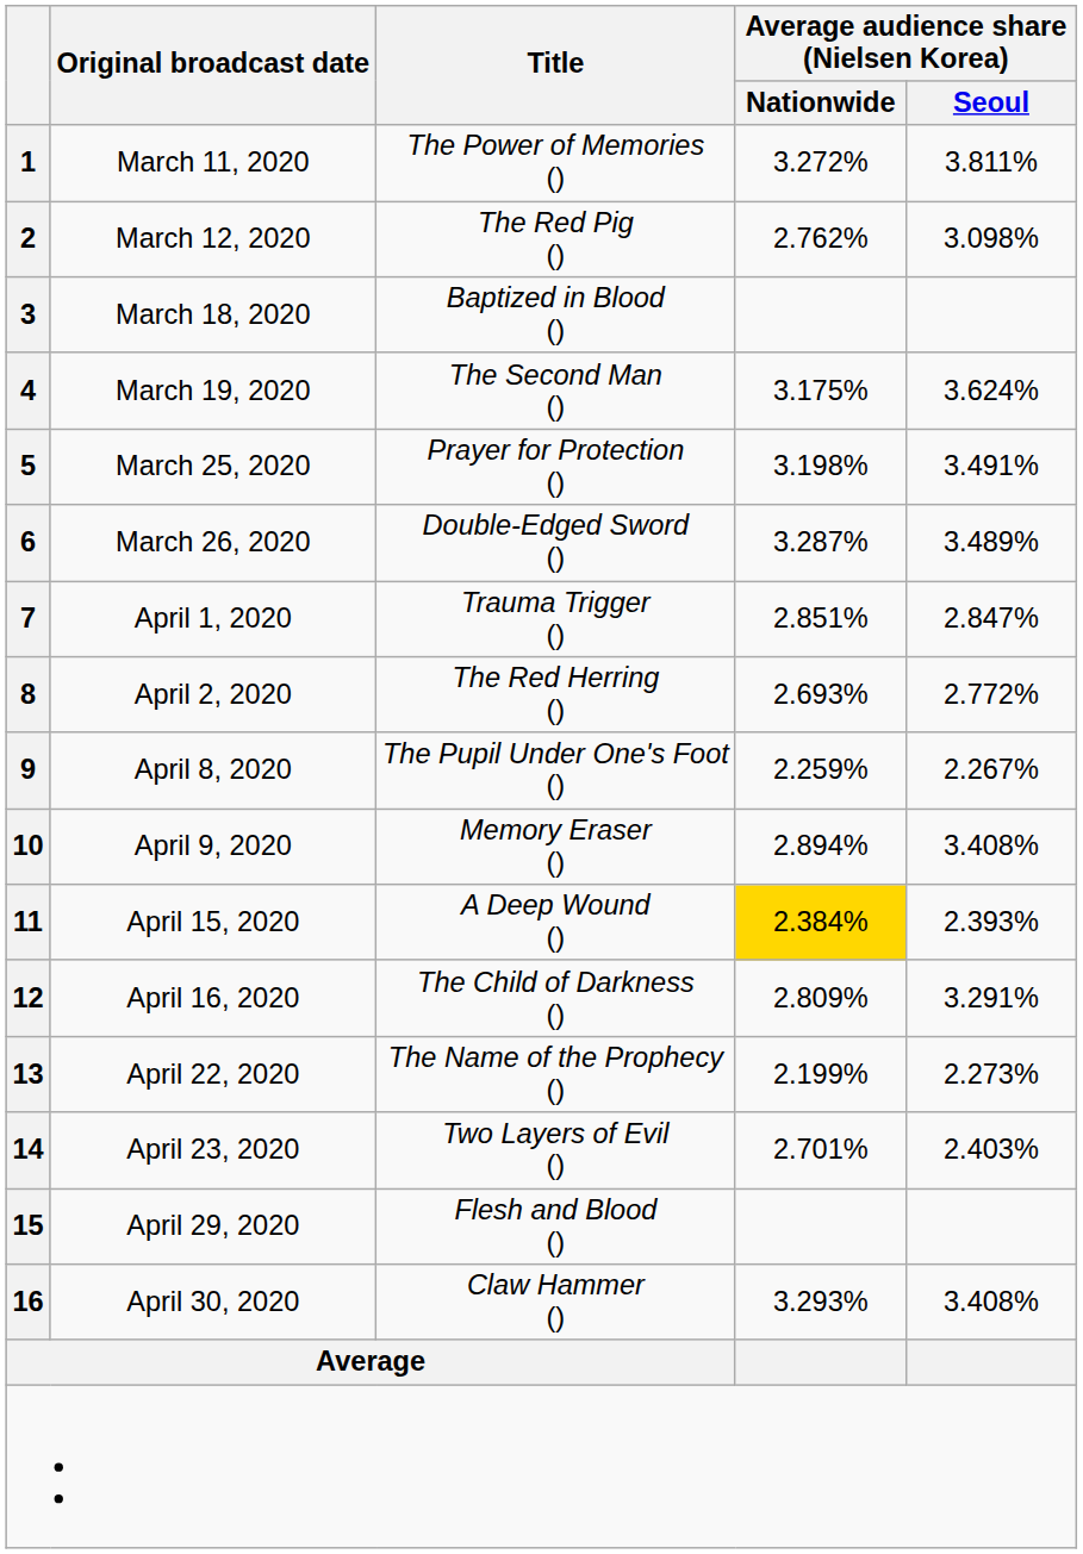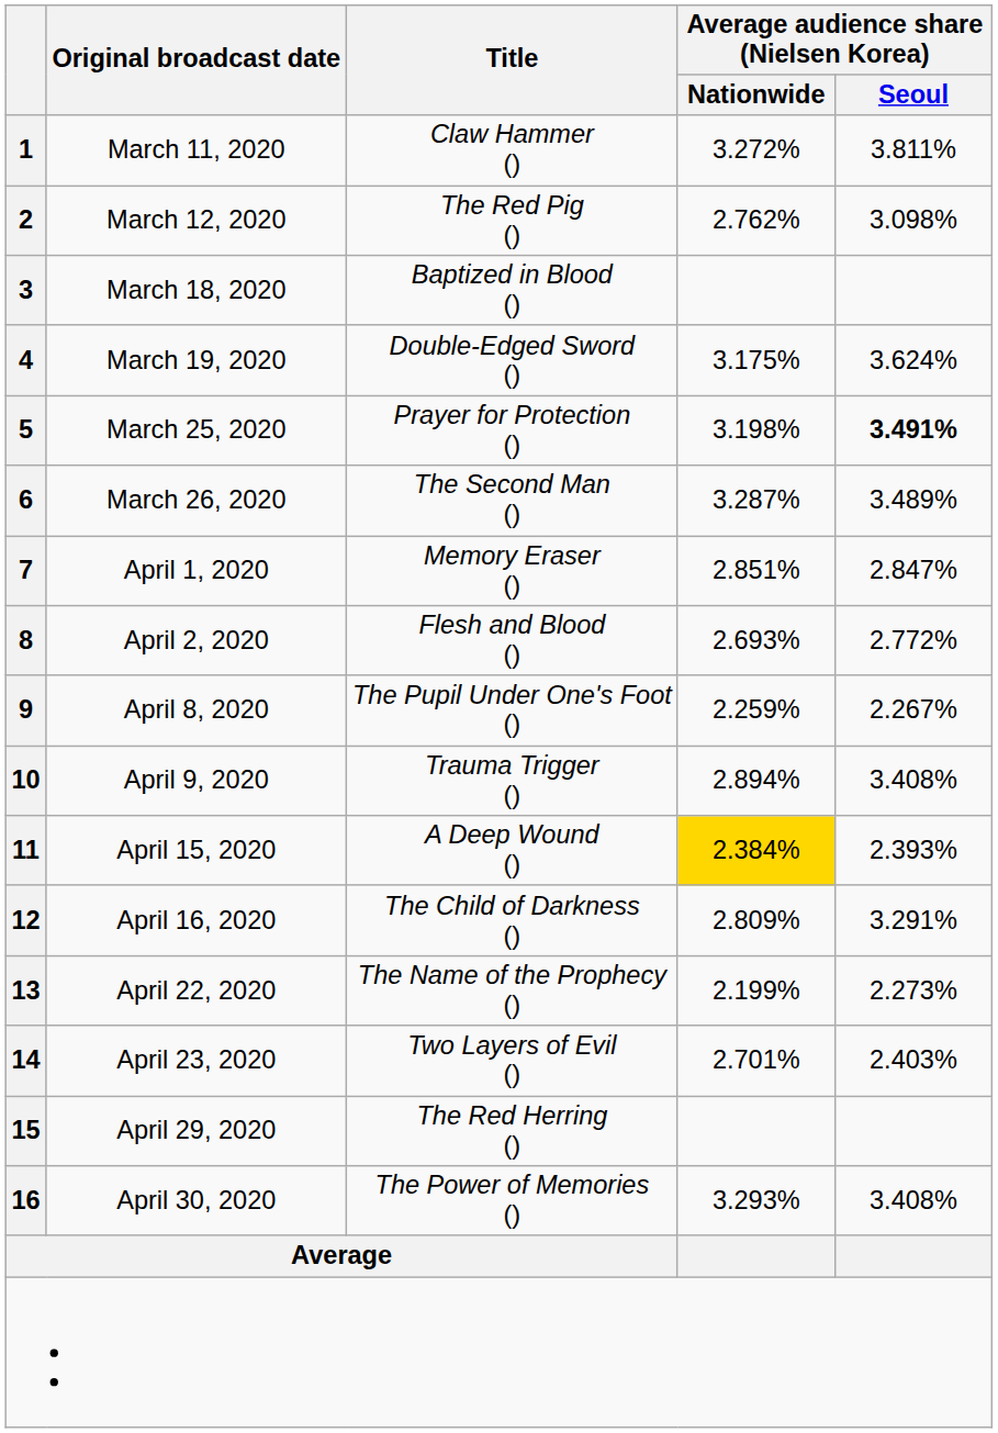 <table class="wikitable" style="text-align:center;max-width:700px; margin-left: auto; margin-right: auto; border: none;">
 <tr>
 </tr>
 <tr>
 <th rowspan="2"></th>
 <th rowspan="2">Original broadcast date</th>
 <th rowspan="2">Title</th>
 <th colspan="2">Average audience share<br>(Nielsen Korea)</th>
 </tr>
 <tr>
 <th width="90">Nationwide</th>
 <th width="90"><a href='#'>Seoul</a></th>
 </tr>
 <tr>
 <th>1</th>
 <td>March 11, 2020</td>
-<td><em>The Power of Memories</em><br>()</td>
+<td><em>Claw Hammer</em><br>()</td>
 <td>3.272%</td>
 <td>3.811%</td>
 </tr>
 <tr>
 <th>2</th>
 <td>March 12, 2020</td>
 <td><em>The Red Pig</em><br>()</td>
 <td>2.762%</td>
 <td>3.098%</td>
 </tr>
 <tr>
 <th>3</th>
 <td>March 18, 2020</td>
 <td><em>Baptized in Blood</em><br>()</td>
 <td></td>
 <td></td>
 </tr>
 <tr>
 <th>4</th>
 <td>March 19, 2020</td>
-<td><em>The Second Man</em><br>()</td>
+<td><em>Double-Edged Sword</em><br>()</td>
 <td>3.175%</td>
 <td>3.624%</td>
 </tr>
 <tr>
 <th>5</th>
 <td>March 25, 2020</td>
 <td><em>Prayer for Protection</em><br>()</td>
 <td>3.198%</td>
-<td>3.491%</td>
+<td><strong>3.491%</strong></td>
 </tr>
 <tr>
 <th>6</th>
 <td>March 26, 2020</td>
-<td><em>Double-Edged Sword</em><br>()</td>
+<td><em>The Second Man</em><br>()</td>
 <td>3.287%</td>
 <td>3.489%</td>
 </tr>
 <tr>
 <th>7</th>
 <td>April 1, 2020</td>
-<td><em>Trauma Trigger</em><br>()</td>
+<td><em>Memory Eraser</em><br>()</td>
 <td>2.851%</td>
 <td>2.847%</td>
 </tr>
 <tr>
 <th>8</th>
 <td>April 2, 2020</td>
-<td><em>The Red Herring</em> <br>()</td>
+<td><em>Flesh and Blood</em><br>()</td>
 <td>2.693%</td>
 <td>2.772%</td>
 </tr>
 <tr>
 <th>9</th>
 <td>April 8, 2020</td>
 <td><em>The Pupil Under One's Foot</em><br>()</td>
 <td>2.259%</td>
 <td>2.267%</td>
 </tr>
 <tr>
 <th>10</th>
 <td>April 9, 2020</td>
-<td><em>Memory Eraser</em><br>()</td>
+<td><em>Trauma Trigger</em><br>()</td>
 <td>2.894%</td>
 <td>3.408%</td>
 </tr>
 <tr>
 <th>11</th>
 <td>April 15, 2020</td>
 <td><em>A Deep Wound</em><br>()</td>
 <td style="background: gold;">2.384%</td>
 <td>2.393%</td>
 </tr>
 <tr>
 <th>12</th>
 <td>April 16, 2020</td>
 <td><em>The Child of Darkness</em><br>()</td>
 <td>2.809%</td>
 <td>3.291%</td>
 </tr>
 <tr>
 <th>13</th>
 <td>April 22, 2020</td>
 <td><em>The Name of the Prophecy</em><br>()</td>
 <td>2.199%</td>
 <td>2.273%</td>
 </tr>
 <tr>
 <th>14</th>
 <td>April 23, 2020</td>
 <td><em>Two Layers of Evil</em><br>()</td>
 <td>2.701%</td>
 <td>2.403%</td>
 </tr>
 <tr>
 <th>15</th>
 <td>April 29, 2020</td>
-<td><em>Flesh and Blood</em><br>()</td>
+<td><em>The Red Herring</em> <br>()</td>
 <td></td>
 <td></td>
 </tr>
 <tr>
 <th>16</th>
 <td>April 30, 2020</td>
-<td><em>Claw Hammer</em><br>()</td>
+<td><em>The Power of Memories</em><br>()</td>
 <td>3.293%</td>
 <td>3.408%</td>
 </tr>
 <tr>
 <th colspan="3">Average</th>
 <th></th>
 <th></th>
 </tr>
 <tr>
 <td colspan="6"><br><ul><li></li><li></li></ul></td>
 </tr>
 </table>
